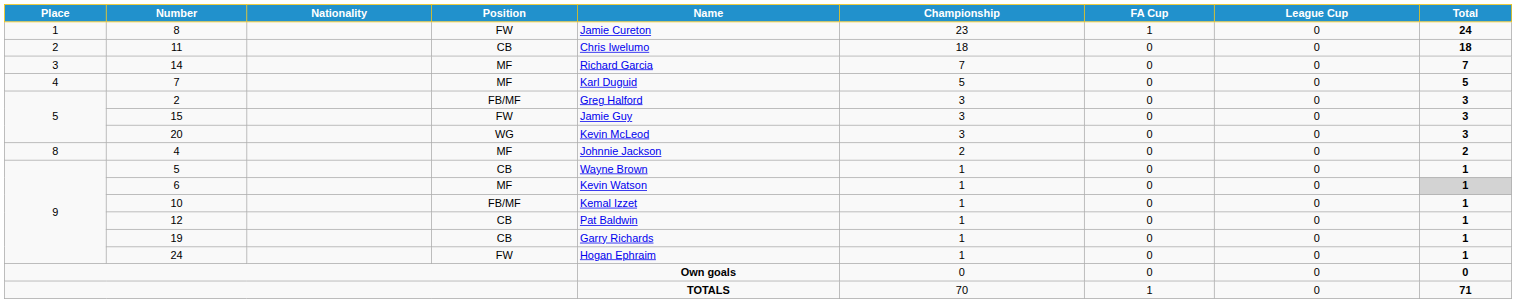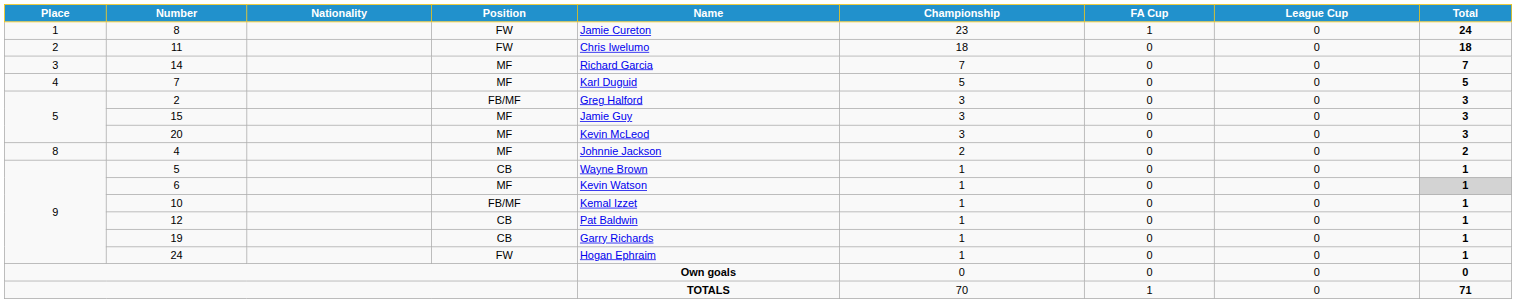 <table class="wikitable" style="text-align:center; font-size:90%; width:100%;">
 <tr>
 <th style="background:#2191CC; color:white; border:1px solid #F7C408; text-align:center;">Place</th>
 <th style="background:#2191CC; color:white; border:1px solid #F7C408; text-align:center;">Number</th>
 <th style="background:#2191CC; color:white; border:1px solid #F7C408; text-align:center;">Nationality</th>
 <th style="background:#2191CC; color:white; border:1px solid #F7C408; text-align:center;">Position</th>
 <th style="background:#2191CC; color:white; border:1px solid #F7C408; text-align:center;">Name</th>
 <th style="background:#2191CC; color:white; border:1px solid #F7C408; text-align:center;">Championship</th>
 <th style="background:#2191CC; color:white; border:1px solid #F7C408; text-align:center;">FA Cup</th>
 <th style="background:#2191CC; color:white; border:1px solid #F7C408; text-align:center;">League Cup</th>
 <th style="background:#2191CC; color:white; border:1px solid #F7C408; text-align:center;">Total</th>
 </tr>
 <tr>
 <td>1</td>
 <td>8</td>
 <td></td>
 <td>FW</td>
 <td align="left"><a href='#'>Jamie Cureton</a></td>
 <td>23</td>
 <td>1</td>
 <td>0</td>
 <td><strong>24</strong></td>
 </tr>
 <tr>
 <td>2</td>
 <td>11</td>
 <td></td>
-<td>CB</td>
+<td>FW</td>
 <td align="left"><a href='#'>Chris Iwelumo</a></td>
 <td>18</td>
 <td>0</td>
 <td>0</td>
 <td><strong>18</strong></td>
 </tr>
 <tr>
 <td>3</td>
 <td>14</td>
 <td></td>
 <td>MF</td>
 <td align="left"><a href='#'>Richard Garcia</a></td>
 <td>7</td>
 <td>0</td>
 <td>0</td>
 <td><strong>7</strong></td>
 </tr>
 <tr>
 <td>4</td>
 <td>7</td>
 <td></td>
 <td>MF</td>
 <td align="left"><a href='#'>Karl Duguid</a></td>
 <td>5</td>
 <td>0</td>
 <td>0</td>
 <td><strong>5</strong></td>
 </tr>
 <tr>
 <td rowspan=3>5</td>
 <td>2</td>
 <td></td>
 <td>FB/MF</td>
 <td align="left"><a href='#'>Greg Halford</a></td>
 <td>3</td>
 <td>0</td>
 <td>0</td>
 <td><strong>3</strong></td>
 </tr>
 <tr>
 <td>15</td>
 <td></td>
-<td>FW</td>
+<td>MF</td>
 <td align="left"><a href='#'>Jamie Guy</a></td>
 <td>3</td>
 <td>0</td>
 <td>0</td>
 <td><strong>3</strong></td>
 </tr>
 <tr>
 <td>20</td>
 <td></td>
-<td>WG</td>
+<td>MF</td>
 <td align="left"><a href='#'>Kevin McLeod</a></td>
 <td>3</td>
 <td>0</td>
 <td>0</td>
 <td><strong>3</strong></td>
 </tr>
 <tr>
 <td>8</td>
 <td>4</td>
 <td></td>
 <td>MF</td>
 <td align="left"><a href='#'>Johnnie Jackson</a></td>
 <td>2</td>
 <td>0</td>
 <td>0</td>
 <td><strong>2</strong></td>
 </tr>
 <tr>
 <td rowspan=6>9</td>
 <td>5</td>
 <td></td>
 <td>CB</td>
 <td align="left"><a href='#'>Wayne Brown</a></td>
 <td>1</td>
 <td>0</td>
 <td>0</td>
 <td><strong>1</strong></td>
 </tr>
 <tr>
 <td>6</td>
 <td></td>
 <td>MF</td>
 <td align="left"><a href='#'>Kevin Watson</a></td>
 <td>1</td>
 <td>0</td>
 <td>0</td>
 <td style="background: lightgrey;"><strong>1</strong></td>
 </tr>
 <tr>
 <td>10</td>
 <td></td>
 <td>FB/MF</td>
 <td align="left"><a href='#'>Kemal Izzet</a></td>
 <td>1</td>
 <td>0</td>
 <td>0</td>
 <td><strong>1</strong></td>
 </tr>
 <tr>
 <td>12</td>
 <td></td>
 <td>CB</td>
 <td align="left"><a href='#'>Pat Baldwin</a></td>
 <td>1</td>
 <td>0</td>
 <td>0</td>
 <td><strong>1</strong></td>
 </tr>
 <tr>
 <td>19</td>
 <td></td>
 <td>CB</td>
 <td align="left"><a href='#'>Garry Richards</a></td>
 <td>1</td>
 <td>0</td>
 <td>0</td>
 <td><strong>1</strong></td>
 </tr>
 <tr>
 <td>24</td>
 <td></td>
 <td>FW</td>
 <td align="left"><a href='#'>Hogan Ephraim</a></td>
 <td>1</td>
 <td>0</td>
 <td>0</td>
 <td><strong>1</strong></td>
 </tr>
 <tr>
 <td colspan="4"></td>
 <td><strong>Own goals</strong></td>
 <td>0</td>
 <td>0</td>
 <td>0</td>
 <td><strong>0</strong></td>
 </tr>
 <tr>
 <td colspan="4"></td>
 <td><strong>TOTALS</strong></td>
 <td>70</td>
 <td>1</td>
 <td>0</td>
 <td><strong>71</strong></td>
 </tr>
 </table>
